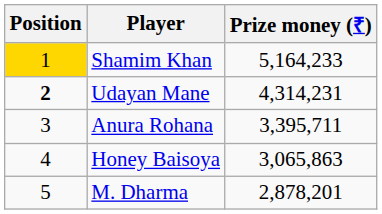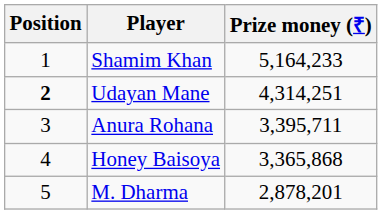 <table class=wikitable>
 <tr>
 <th>Position</th>
 <th>Player</th>
 <th>Prize money (<a href='#'>₹</a>)</th>
 </tr>
 <tr>
-<td align=center style="background: gold;">1</td>
+<td align=center>1</td>
 <td> <a href='#'>Shamim Khan</a></td>
 <td align=center>5,164,233</td>
 </tr>
 <tr>
 <td align=center><strong>2</strong></td>
 <td> <a href='#'>Udayan Mane</a></td>
-<td align=center>4,314,231</td>
+<td align=center>4,314,251</td>
 </tr>
 <tr>
 <td align=center>3</td>
 <td> <a href='#'>Anura Rohana</a></td>
 <td align=center>3,395,711</td>
 </tr>
 <tr>
 <td align=center>4</td>
 <td> <a href='#'>Honey Baisoya</a></td>
-<td align=center>3,065,863</td>
+<td align=center>3,365,868</td>
 </tr>
 <tr>
 <td align=center>5</td>
 <td> <a href='#'>M. Dharma</a></td>
 <td align=center>2,878,201</td>
 </tr>
 </table>
